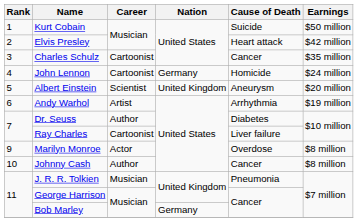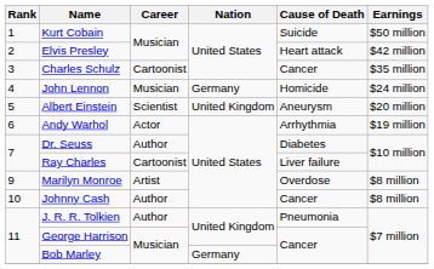 <table class="wikitable sortable" border="1">
 <tr>
 <th scope="col">Rank</th>
 <th scope="col">Name</th>
 <th scope="col">Career</th>
 <th scope="col">Nation</th>
 <th>Cause of Death</th>
 <th scope="col">Earnings</th>
 </tr>
 <tr>
 <td>1</td>
 <td><a href='#'>Kurt Cobain</a></td>
 <td rowspan="2">Musician</td>
 <td rowspan="3">United States</td>
 <td>Suicide</td>
 <td>$50 million</td>
 </tr>
 <tr>
 <td>2</td>
 <td><a href='#'>Elvis Presley</a></td>
 <td>Heart attack</td>
 <td>$42 million</td>
 </tr>
 <tr>
 <td>3</td>
 <td><a href='#'>Charles Schulz</a></td>
 <td>Cartoonist</td>
 <td>Cancer</td>
 <td>$35 million</td>
 </tr>
 <tr>
 <td>4</td>
 <td><a href='#'>John Lennon</a></td>
-<td>Cartoonist</td>
+<td>Musician</td>
 <td>Germany</td>
 <td>Homicide</td>
 <td>$24 million</td>
 </tr>
 <tr>
 <td>5</td>
 <td><a href='#'>Albert Einstein</a></td>
 <td>Scientist</td>
 <td>United Kingdom</td>
 <td>Aneurysm</td>
 <td>$20 million</td>
 </tr>
 <tr>
 <td>6</td>
 <td><a href='#'>Andy Warhol</a></td>
-<td>Artist</td>
+<td>Actor</td>
 <td rowspan="5">United States</td>
 <td>Arrhythmia</td>
 <td>$19 million</td>
 </tr>
 <tr>
 <td rowspan="2">7</td>
 <td><a href='#'>Dr. Seuss</a></td>
 <td>Author</td>
 <td>Diabetes</td>
 <td rowspan="2">$10 million</td>
 </tr>
 <tr>
 <td><a href='#'>Ray Charles</a></td>
 <td>Cartoonist</td>
 <td>Liver failure</td>
 </tr>
 <tr>
 <td>9</td>
 <td><a href='#'>Marilyn Monroe</a></td>
-<td>Actor</td>
+<td>Artist</td>
 <td>Overdose</td>
 <td>$8 million</td>
 </tr>
 <tr>
 <td>10</td>
 <td><a href='#'>Johnny Cash</a></td>
 <td>Author</td>
 <td>Cancer</td>
 <td>$8 million</td>
 </tr>
 <tr>
 <td rowspan="3">11</td>
 <td><a href='#'>J. R. R. Tolkien</a></td>
-<td>Musician</td>
+<td>Author</td>
 <td rowspan="2">United Kingdom</td>
 <td>Pneumonia</td>
 <td rowspan="3">$7 million</td>
 </tr>
 <tr>
 <td><a href='#'>George Harrison</a></td>
 <td rowspan="2">Musician</td>
 <td rowspan="2">Cancer</td>
 </tr>
 <tr>
 <td><a href='#'>Bob Marley</a></td>
 <td>Germany</td>
 </tr>
 <tr>
 </tr>
 </table>
